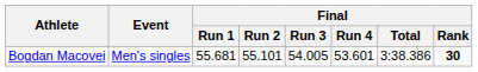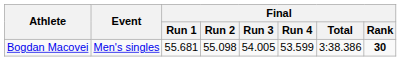 <table class="wikitable" style="font-size:90%">
 <tr>
 <th rowspan="2">Athlete</th>
 <th rowspan="2">Event</th>
 <th colspan="6">Final</th>
 </tr>
 <tr>
 <th>Run 1</th>
 <th>Run 2</th>
 <th>Run 3</th>
 <th>Run 4</th>
 <th>Total</th>
 <th>Rank</th>
 </tr>
 <tr>
 <td><a href='#'>Bogdan Macovei</a></td>
 <td><a href='#'>Men's singles</a></td>
 <td align="center">55.681</td>
-<td align="center">55.101</td>
+<td align="center">55.098</td>
 <td align="center">54.005</td>
-<td align="center">53.601</td>
+<td align="center">53.599</td>
 <td align="center">3:38.386</td>
 <td align="center"><strong>30</strong></td>
 </tr>
 </table>
